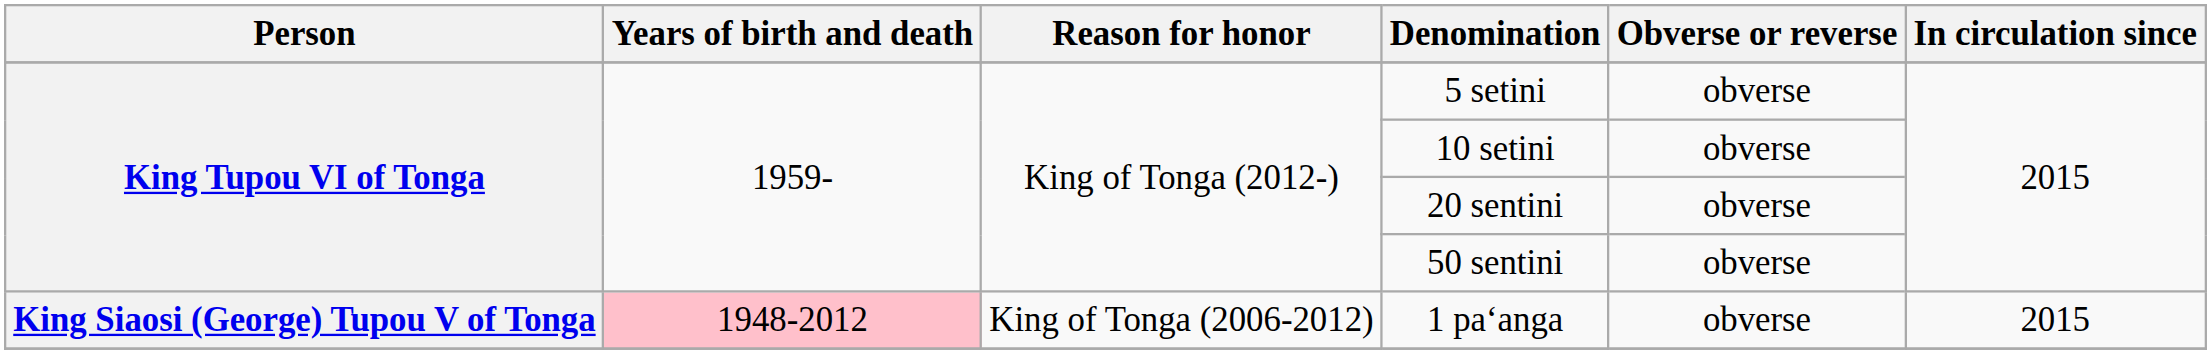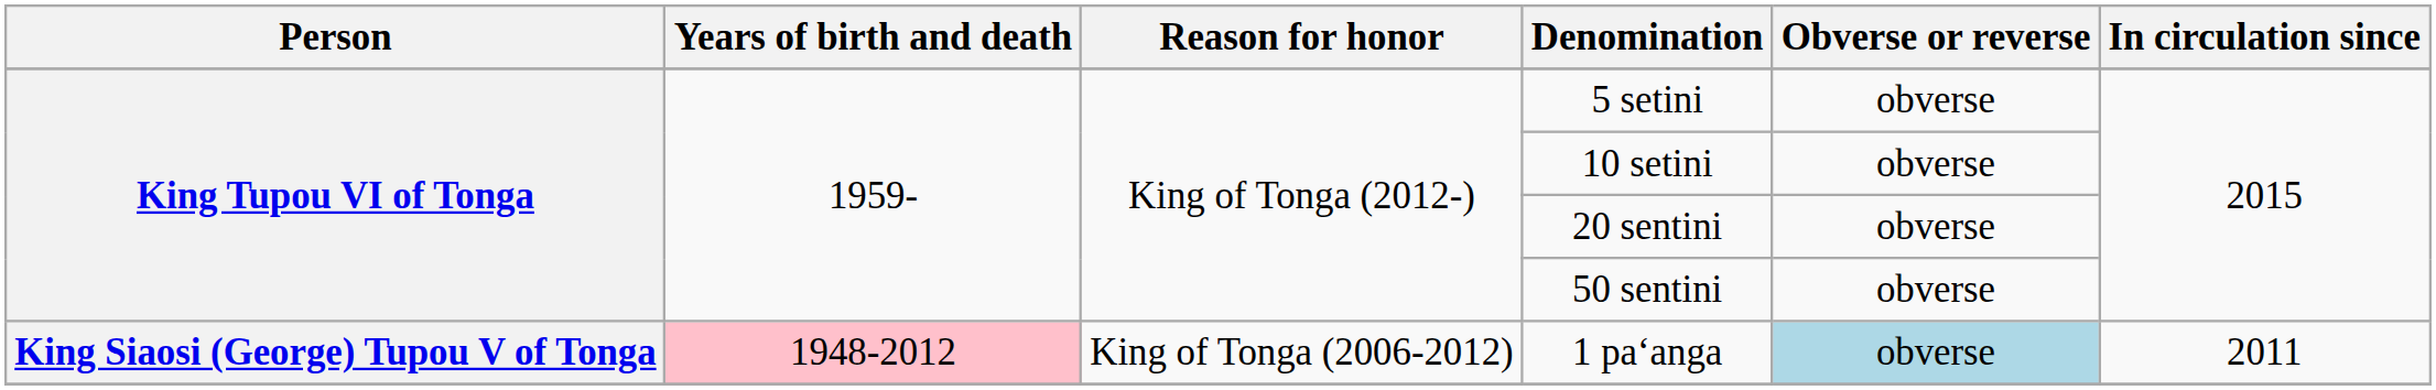 <table class="wikitable" style="font-size:95%; text-align:center;">
 <tr>
 <th>Person</th>
 <th>Years of birth and death</th>
 <th>Reason for honor</th>
 <th>Denomination</th>
 <th>Obverse or reverse</th>
 <th>In circulation since</th>
 </tr>
 <tr>
 </tr>
 <tr>
 <th rowspan="4"><a href='#'>King Tupou VI of Tonga</a></th>
 <td rowspan="4">1959-</td>
 <td rowspan="4">King of Tonga (2012-)</td>
 <td>5 setini</td>
 <td>obverse</td>
 <td rowspan="4">2015</td>
 </tr>
 <tr>
 <td>10 setini</td>
 <td>obverse</td>
 </tr>
 <tr>
 <td>20 sentini</td>
 <td>obverse</td>
 </tr>
 <tr>
 <td>50 sentini</td>
 <td>obverse</td>
 </tr>
 <tr>
 <th><a href='#'>King Siaosi (George) Tupou V of Tonga</a></th>
 <td style="background: pink;">1948-2012</td>
 <td>King of Tonga (2006-2012)</td>
 <td>1 paʻanga</td>
-<td>obverse</td>
-<td>2015</td>
+<td style="background: lightblue;">obverse</td>
+<td>2011</td>
 </tr>
 <tr>
 </tr>
 </table>
